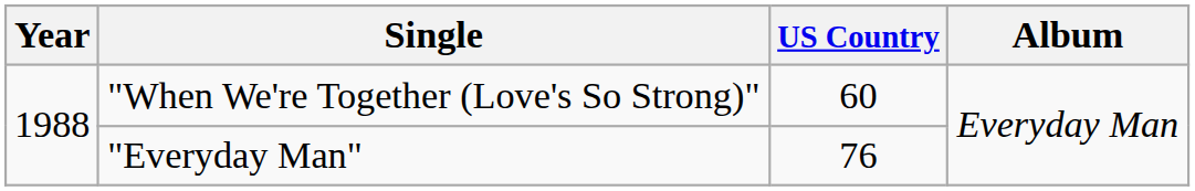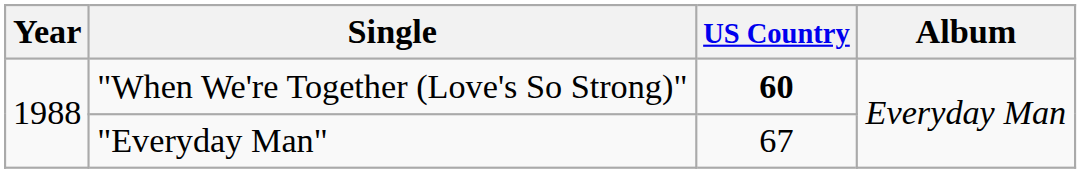 <table class="wikitable">
 <tr>
 <th>Year</th>
 <th>Single</th>
 <th><small><a href='#'>US Country</a></small></th>
 <th>Album</th>
 </tr>
 <tr>
 <td rowspan="2">1988</td>
 <td>"When We're Together (Love's So Strong)"</td>
-<td style="text-align:center;">60</td>
+<td style="text-align:center;"><strong>60</strong></td>
 <td rowspan="2"><em>Everyday Man</em></td>
 </tr>
 <tr>
 <td>"Everyday Man"</td>
-<td style="text-align:center;">76</td>
+<td style="text-align:center;">67</td>
 </tr>
 </table>
